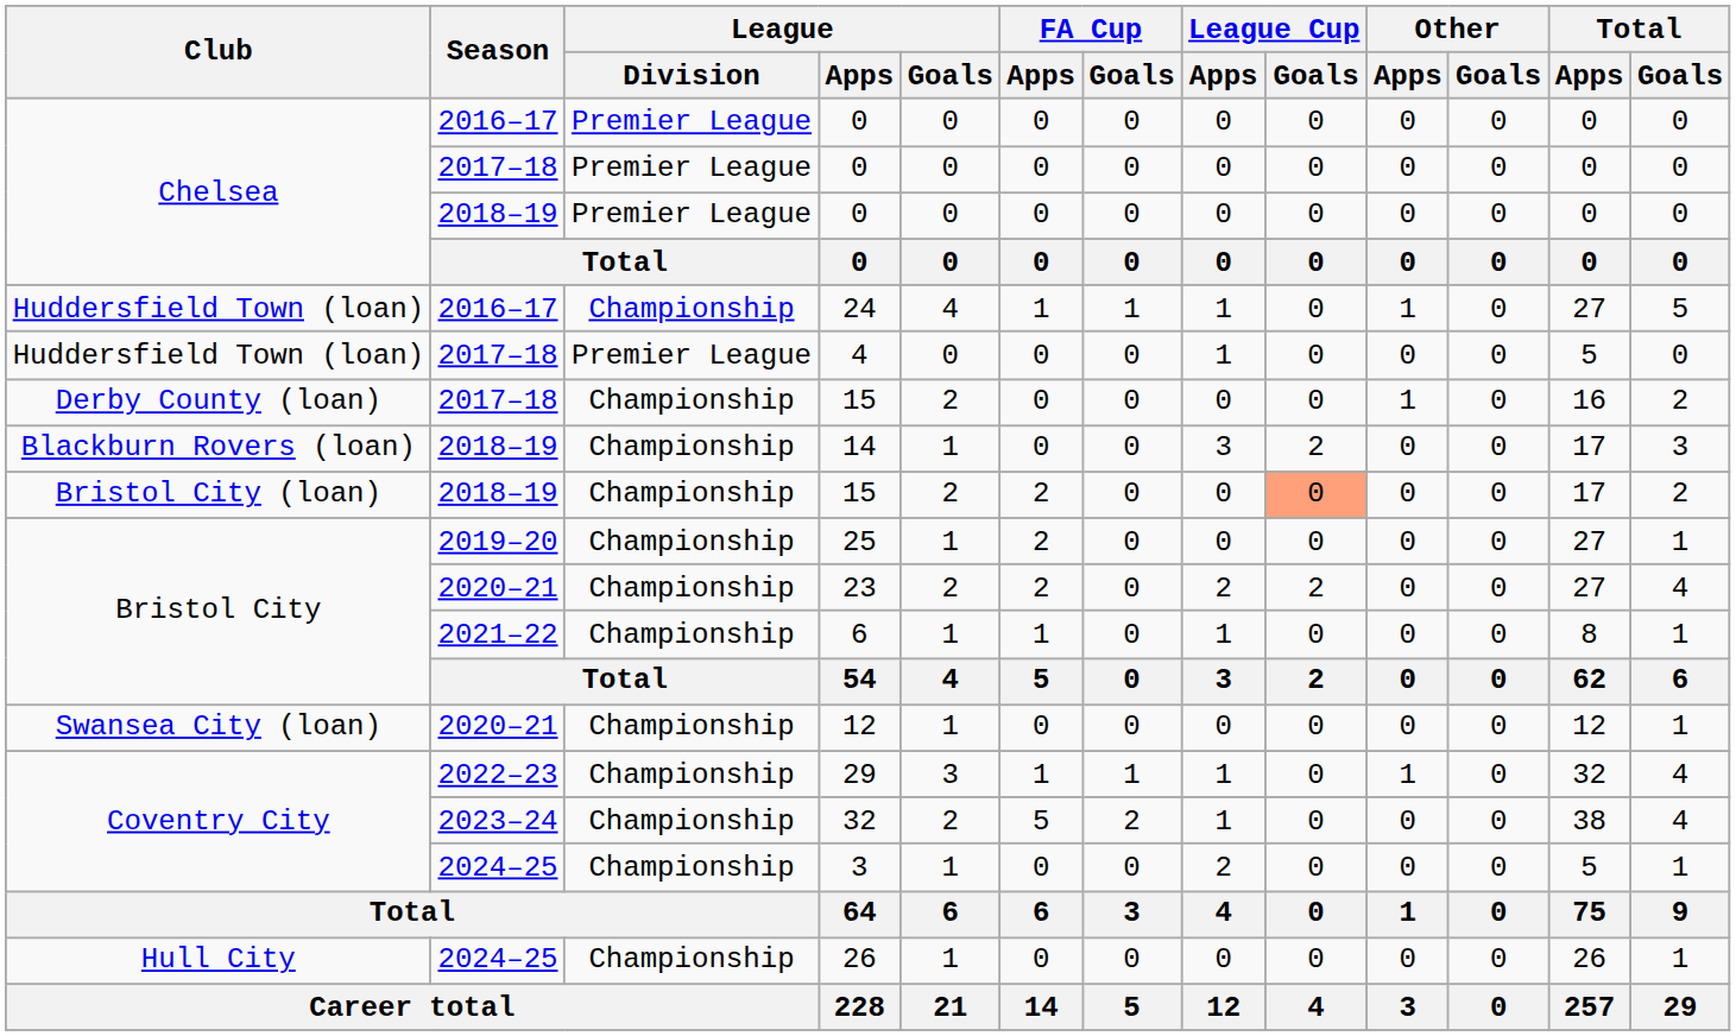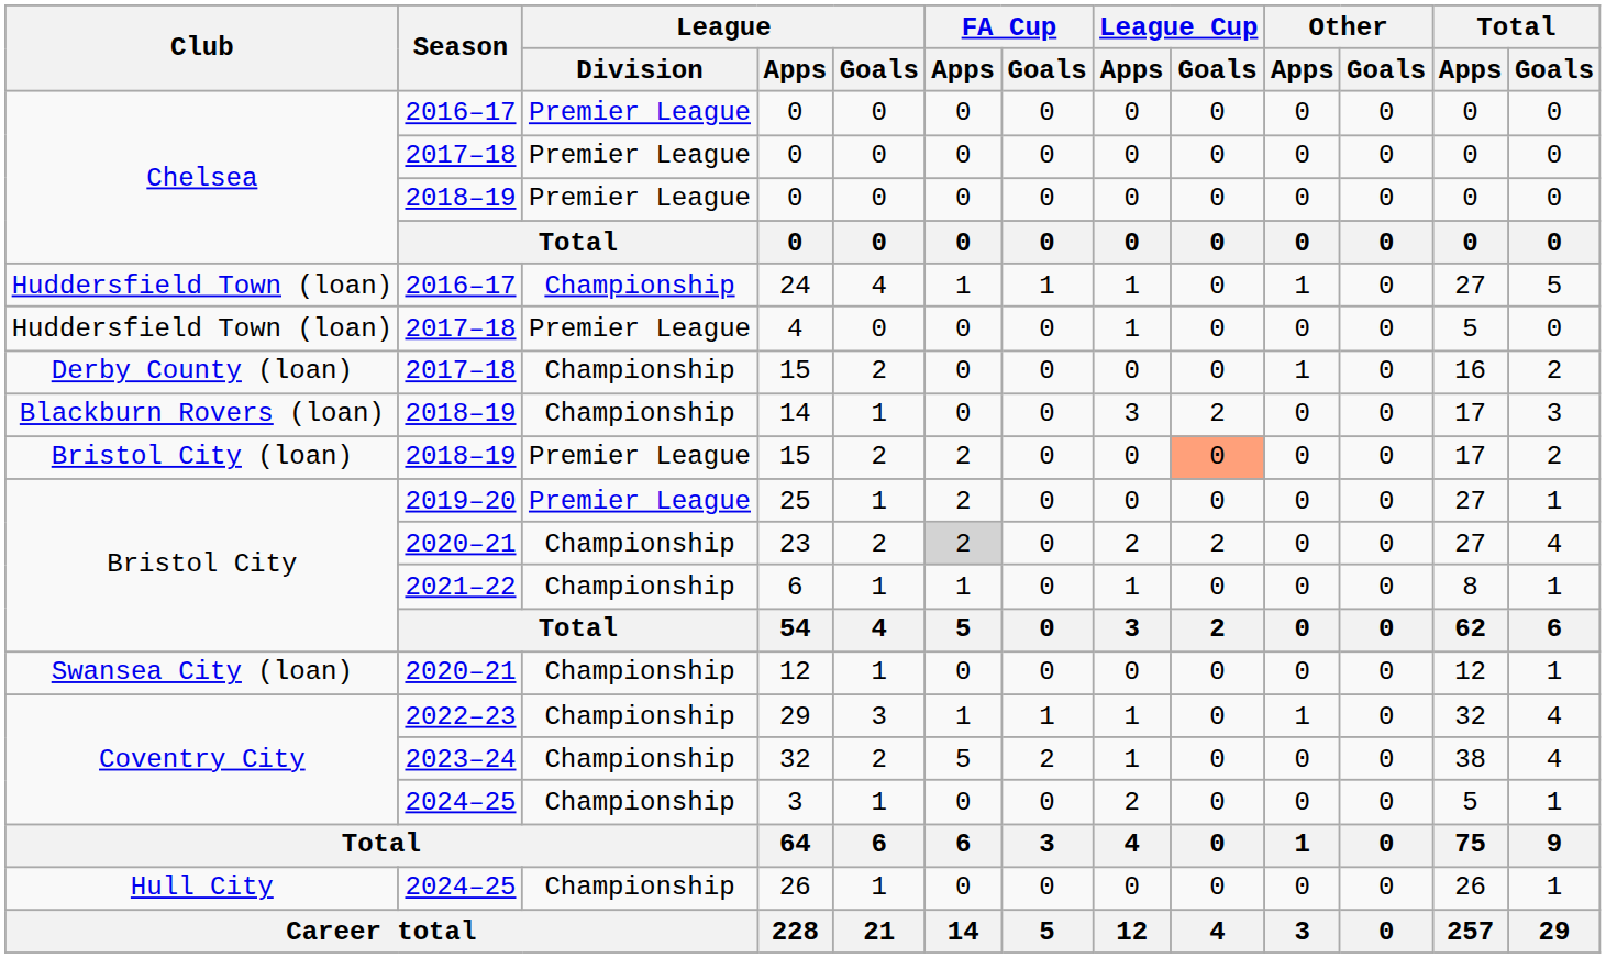 <table class="wikitable" style="text-align:center">
 <tr>
 <th rowspan="2">Club</th>
 <th rowspan="2">Season</th>
 <th colspan="3">League</th>
 <th colspan="2"><a href='#'>FA Cup</a></th>
 <th colspan="2"><a href='#'>League Cup</a></th>
 <th colspan="2">Other</th>
 <th colspan="2">Total</th>
 </tr>
 <tr>
 <th>Division</th>
 <th>Apps</th>
 <th>Goals</th>
 <th>Apps</th>
 <th>Goals</th>
 <th>Apps</th>
 <th>Goals</th>
 <th>Apps</th>
 <th>Goals</th>
 <th>Apps</th>
 <th>Goals</th>
 </tr>
 <tr>
 <td rowspan="4"><a href='#'>Chelsea</a></td>
 <td><a href='#'>2016–17</a></td>
 <td><a href='#'>Premier League</a></td>
 <td>0</td>
 <td>0</td>
 <td>0</td>
 <td>0</td>
 <td>0</td>
 <td>0</td>
 <td>0</td>
 <td>0</td>
 <td>0</td>
 <td>0</td>
 </tr>
 <tr>
 <td><a href='#'>2017–18</a></td>
 <td>Premier League</td>
 <td>0</td>
 <td>0</td>
 <td>0</td>
 <td>0</td>
 <td>0</td>
 <td>0</td>
 <td>0</td>
 <td>0</td>
 <td>0</td>
 <td>0</td>
 </tr>
 <tr>
 <td><a href='#'>2018–19</a></td>
 <td>Premier League</td>
 <td>0</td>
 <td>0</td>
 <td>0</td>
 <td>0</td>
 <td>0</td>
 <td>0</td>
 <td>0</td>
 <td>0</td>
 <td>0</td>
 <td>0</td>
 </tr>
 <tr>
 <th colspan="2">Total</th>
 <th>0</th>
 <th>0</th>
 <th>0</th>
 <th>0</th>
 <th>0</th>
 <th>0</th>
 <th>0</th>
 <th>0</th>
 <th>0</th>
 <th>0</th>
 </tr>
 <tr>
 <td><a href='#'>Huddersfield Town</a> (loan)</td>
 <td><a href='#'>2016–17</a></td>
 <td><a href='#'>Championship</a></td>
 <td>24</td>
 <td>4</td>
 <td>1</td>
 <td>1</td>
 <td>1</td>
 <td>0</td>
 <td>1</td>
 <td>0</td>
 <td>27</td>
 <td>5</td>
 </tr>
 <tr>
 <td>Huddersfield Town (loan)</td>
 <td><a href='#'>2017–18</a></td>
 <td>Premier League</td>
 <td>4</td>
 <td>0</td>
 <td>0</td>
 <td>0</td>
 <td>1</td>
 <td>0</td>
 <td>0</td>
 <td>0</td>
 <td>5</td>
 <td>0</td>
 </tr>
 <tr>
 <td><a href='#'>Derby County</a> (loan)</td>
 <td><a href='#'>2017–18</a></td>
 <td>Championship</td>
 <td>15</td>
 <td>2</td>
 <td>0</td>
 <td>0</td>
 <td>0</td>
 <td>0</td>
 <td>1</td>
 <td>0</td>
 <td>16</td>
 <td>2</td>
 </tr>
 <tr>
 <td><a href='#'>Blackburn Rovers</a> (loan)</td>
 <td><a href='#'>2018–19</a></td>
 <td>Championship</td>
 <td>14</td>
 <td>1</td>
 <td>0</td>
 <td>0</td>
 <td>3</td>
 <td>2</td>
 <td>0</td>
 <td>0</td>
 <td>17</td>
 <td>3</td>
 </tr>
 <tr>
 <td><a href='#'>Bristol City</a> (loan)</td>
 <td><a href='#'>2018–19</a></td>
-<td>Championship</td>
+<td>Premier League</td>
 <td>15</td>
 <td>2</td>
 <td>2</td>
 <td>0</td>
 <td>0</td>
 <td style="background: lightsalmon;">0</td>
 <td>0</td>
 <td>0</td>
 <td>17</td>
 <td>2</td>
 </tr>
 <tr>
 <td rowspan="4">Bristol City</td>
 <td><a href='#'>2019–20</a></td>
-<td>Championship</td>
+<td><a href='#'>Premier League</a></td>
 <td>25</td>
 <td>1</td>
 <td>2</td>
 <td>0</td>
 <td>0</td>
 <td>0</td>
 <td>0</td>
 <td>0</td>
 <td>27</td>
 <td>1</td>
 </tr>
 <tr>
 <td><a href='#'>2020–21</a></td>
 <td>Championship</td>
 <td>23</td>
 <td>2</td>
-<td>2</td>
+<td style="background: lightgrey;">2</td>
 <td>0</td>
 <td>2</td>
 <td>2</td>
 <td>0</td>
 <td>0</td>
 <td>27</td>
 <td>4</td>
 </tr>
 <tr>
 <td><a href='#'>2021–22</a></td>
 <td>Championship</td>
 <td>6</td>
 <td>1</td>
 <td>1</td>
 <td>0</td>
 <td>1</td>
 <td>0</td>
 <td>0</td>
 <td>0</td>
 <td>8</td>
 <td>1</td>
 </tr>
 <tr>
 <th colspan="2">Total</th>
 <th>54</th>
 <th>4</th>
 <th>5</th>
 <th>0</th>
 <th>3</th>
 <th>2</th>
 <th>0</th>
 <th>0</th>
 <th>62</th>
 <th>6</th>
 </tr>
 <tr>
 <td><a href='#'>Swansea City</a> (loan)</td>
 <td><a href='#'>2020–21</a></td>
 <td>Championship</td>
 <td>12</td>
 <td>1</td>
 <td>0</td>
 <td>0</td>
 <td>0</td>
 <td>0</td>
 <td>0</td>
 <td>0</td>
 <td>12</td>
 <td>1</td>
 </tr>
 <tr>
 <td rowspan="3"><a href='#'>Coventry City</a></td>
 <td><a href='#'>2022–23</a></td>
 <td>Championship</td>
 <td>29</td>
 <td>3</td>
 <td>1</td>
 <td>1</td>
 <td>1</td>
 <td>0</td>
 <td>1</td>
 <td>0</td>
 <td>32</td>
 <td>4</td>
 </tr>
 <tr>
 <td><a href='#'>2023–24</a></td>
 <td>Championship</td>
 <td>32</td>
 <td>2</td>
 <td>5</td>
 <td>2</td>
 <td>1</td>
 <td>0</td>
 <td>0</td>
 <td>0</td>
 <td>38</td>
 <td>4</td>
 </tr>
 <tr>
 <td><a href='#'>2024–25</a></td>
 <td>Championship</td>
 <td>3</td>
 <td>1</td>
 <td>0</td>
 <td>0</td>
 <td>2</td>
 <td>0</td>
 <td>0</td>
 <td>0</td>
 <td>5</td>
 <td>1</td>
 </tr>
 <tr>
 <th colspan="3">Total</th>
 <th>64</th>
 <th>6</th>
 <th>6</th>
 <th>3</th>
 <th>4</th>
 <th>0</th>
 <th>1</th>
 <th>0</th>
 <th>75</th>
 <th>9</th>
 </tr>
 <tr>
 <td><a href='#'>Hull City</a></td>
 <td><a href='#'>2024–25</a></td>
 <td>Championship</td>
 <td>26</td>
 <td>1</td>
 <td>0</td>
 <td>0</td>
 <td>0</td>
 <td>0</td>
 <td>0</td>
 <td>0</td>
 <td>26</td>
 <td>1</td>
 </tr>
 <tr>
 <th colspan="3">Career total</th>
 <th>228</th>
 <th>21</th>
 <th>14</th>
 <th>5</th>
 <th>12</th>
 <th>4</th>
 <th>3</th>
 <th>0</th>
 <th>257</th>
 <th>29</th>
 </tr>
 </table>
